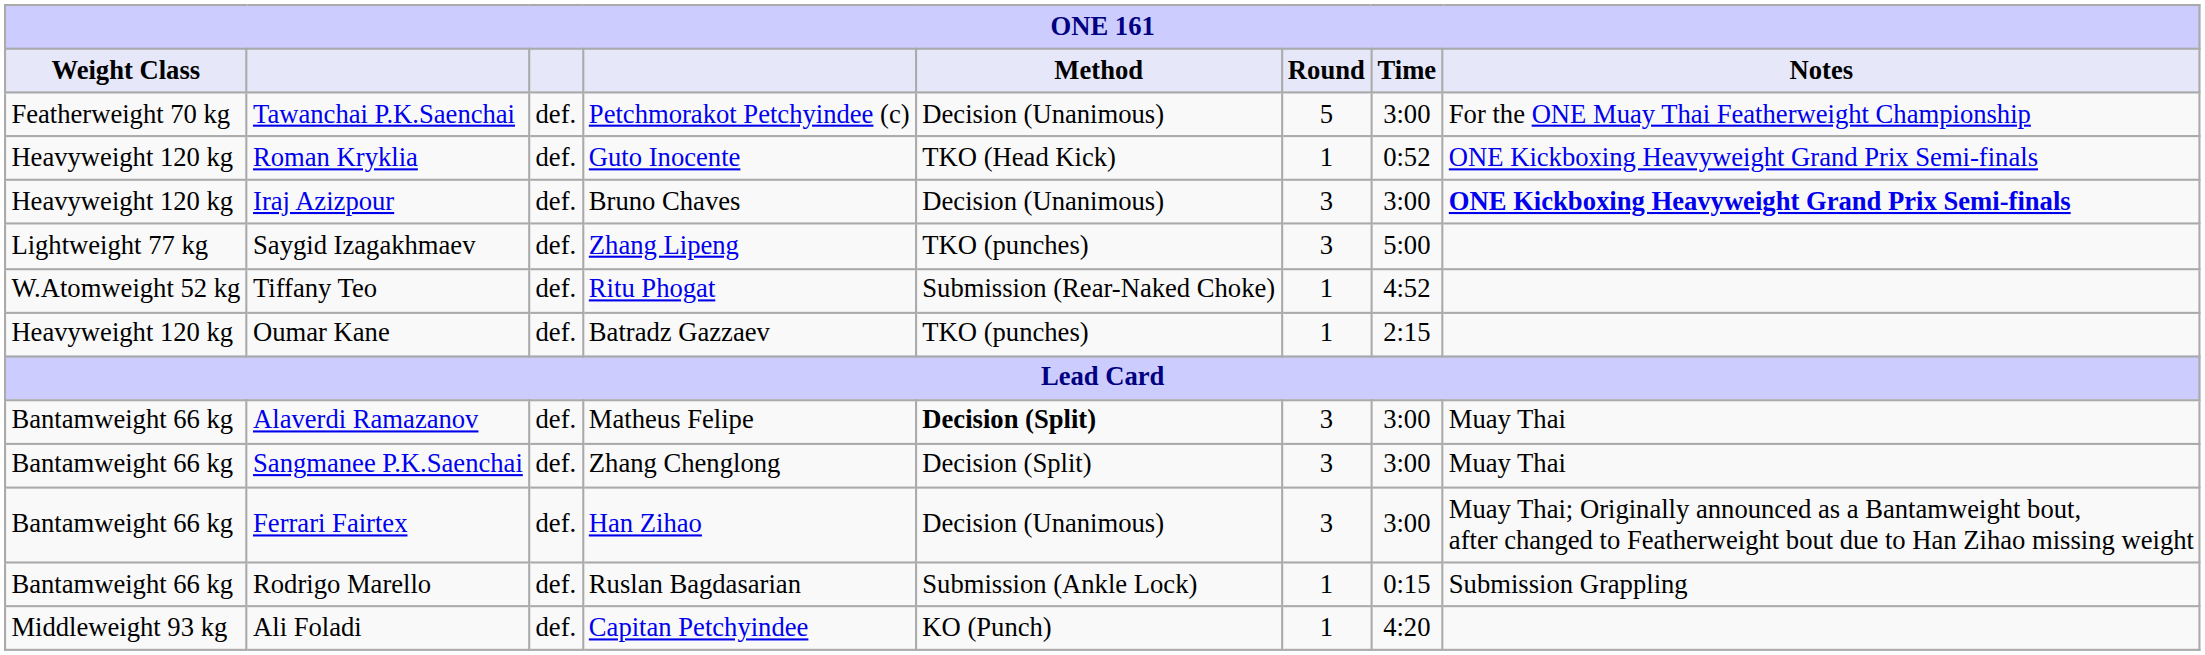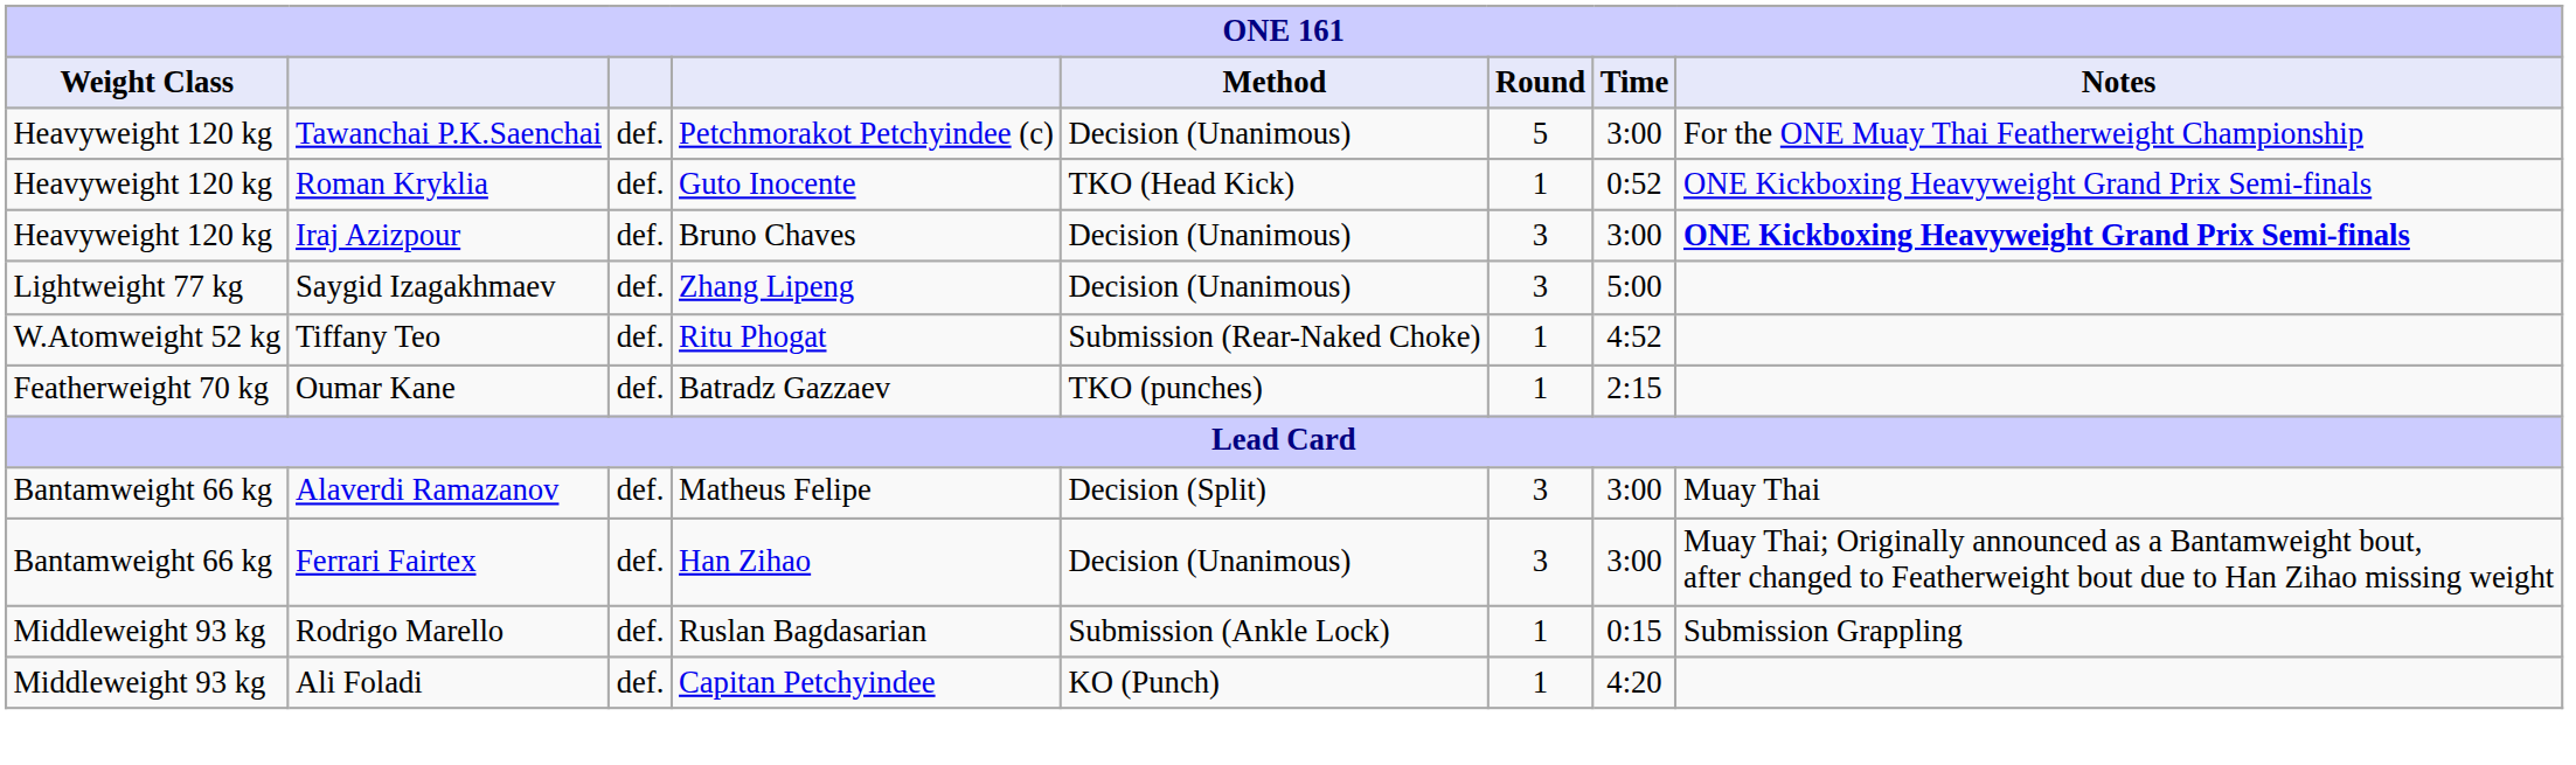 <table class="wikitable" style="font-size: 80%;">
 <tr>
 <th colspan="8" style="background-color: #ccf; color: #000080; text-align: center;"><strong>ONE 161</strong></th>
 </tr>
 <tr>
 <th colspan="1" style="background-color: #E6E8FA; color: #000000; text-align: center;">Weight Class</th>
 <th colspan="1" style="background-color: #E6E8FA; color: #000000; text-align: center;"></th>
 <th colspan="1" style="background-color: #E6E8FA; color: #000000; text-align: center;"></th>
 <th colspan="1" style="background-color: #E6E8FA; color: #000000; text-align: center;"></th>
 <th colspan="1" style="background-color: #E6E8FA; color: #000000; text-align: center;">Method</th>
 <th colspan="1" style="background-color: #E6E8FA; color: #000000; text-align: center;">Round</th>
 <th colspan="1" style="background-color: #E6E8FA; color: #000000; text-align: center;">Time</th>
 <th colspan="1" style="background-color: #E6E8FA; color: #000000; text-align: center;">Notes</th>
 </tr>
 <tr>
-<td>Featherweight 70 kg</td>
+<td>Heavyweight 120 kg</td>
 <td> <a href='#'>Tawanchai P.K.Saenchai</a></td>
 <td>def.</td>
 <td> <a href='#'>Petchmorakot Petchyindee</a> (c)</td>
 <td>Decision (Unanimous)</td>
 <td align=center>5</td>
 <td align=center>3:00</td>
 <td>For the <a href='#'>ONE Muay Thai Featherweight Championship</a></td>
 </tr>
 <tr>
 <td>Heavyweight 120 kg</td>
 <td> <a href='#'>Roman Kryklia</a></td>
 <td>def.</td>
 <td> <a href='#'>Guto Inocente</a></td>
 <td>TKO (Head Kick)</td>
 <td align=center>1</td>
 <td align=center>0:52</td>
 <td><a href='#'>ONE Kickboxing Heavyweight Grand Prix Semi-finals</a></td>
 </tr>
 <tr>
 <td>Heavyweight 120 kg</td>
 <td> <a href='#'>Iraj Azizpour</a></td>
 <td>def.</td>
 <td> Bruno Chaves</td>
 <td>Decision (Unanimous)</td>
 <td align=center>3</td>
 <td align=center>3:00</td>
 <td><strong><a href='#'>ONE Kickboxing Heavyweight Grand Prix Semi-finals</a></strong></td>
 </tr>
 <tr>
 <td>Lightweight 77 kg</td>
 <td> Saygid Izagakhmaev</td>
 <td>def.</td>
 <td> <a href='#'>Zhang Lipeng</a></td>
-<td>TKO (punches)</td>
+<td>Decision (Unanimous)</td>
 <td align=center>3</td>
 <td align=center>5:00</td>
 <td></td>
 </tr>
 <tr>
 <td>W.Atomweight 52 kg</td>
 <td> Tiffany Teo</td>
 <td>def.</td>
 <td> <a href='#'>Ritu Phogat</a></td>
 <td>Submission (Rear-Naked Choke)</td>
 <td align=center>1</td>
 <td align=center>4:52</td>
 <td></td>
 </tr>
 <tr>
-<td>Heavyweight 120 kg</td>
+<td>Featherweight 70 kg</td>
 <td> Oumar Kane</td>
 <td>def.</td>
 <td> Batradz Gazzaev</td>
 <td>TKO (punches)</td>
 <td align=center>1</td>
 <td align=center>2:15</td>
 <td></td>
 </tr>
 <tr>
 <th colspan="8" style="background-color: #ccf; color: #000080; text-align: center;"><strong>Lead Card</strong></th>
 </tr>
 <tr>
 <td>Bantamweight 66 kg</td>
 <td>  <a href='#'>Alaverdi Ramazanov</a></td>
 <td>def.</td>
 <td> Matheus Felipe</td>
-<td><strong>Decision (Split)</strong></td>
-<td align=center>3</td>
-<td align=center>3:00</td>
-<td>Muay Thai</td>
-</tr>
-<tr>
-<td>Bantamweight 66 kg</td>
-<td> <a href='#'>Sangmanee P.K.Saenchai</a></td>
-<td>def.</td>
-<td> Zhang Chenglong</td>
 <td>Decision (Split)</td>
 <td align=center>3</td>
 <td align=center>3:00</td>
 <td>Muay Thai</td>
 </tr>
 <tr>
 <td>Bantamweight 66 kg</td>
 <td> <a href='#'>Ferrari Fairtex</a></td>
 <td>def.</td>
 <td> <a href='#'>Han Zihao</a></td>
 <td>Decision (Unanimous)</td>
 <td align=center>3</td>
 <td align=center>3:00</td>
 <td>Muay Thai; Originally announced as a Bantamweight bout,<br>after changed to Featherweight bout due to Han Zihao missing weight</td>
 </tr>
 <tr>
-<td>Bantamweight 66 kg</td>
+<td>Middleweight 93 kg</td>
 <td> Rodrigo Marello</td>
 <td>def.</td>
 <td> Ruslan Bagdasarian</td>
 <td>Submission (Ankle Lock)</td>
 <td align=center>1</td>
 <td align=center>0:15</td>
 <td>Submission Grappling</td>
 </tr>
 <tr>
 <td>Middleweight 93 kg</td>
 <td> Ali Foladi</td>
 <td>def.</td>
 <td> <a href='#'>Capitan Petchyindee</a></td>
 <td>KO (Punch)</td>
 <td align=center>1</td>
 <td align=center>4:20</td>
 <td></td>
 </tr>
 </table>
